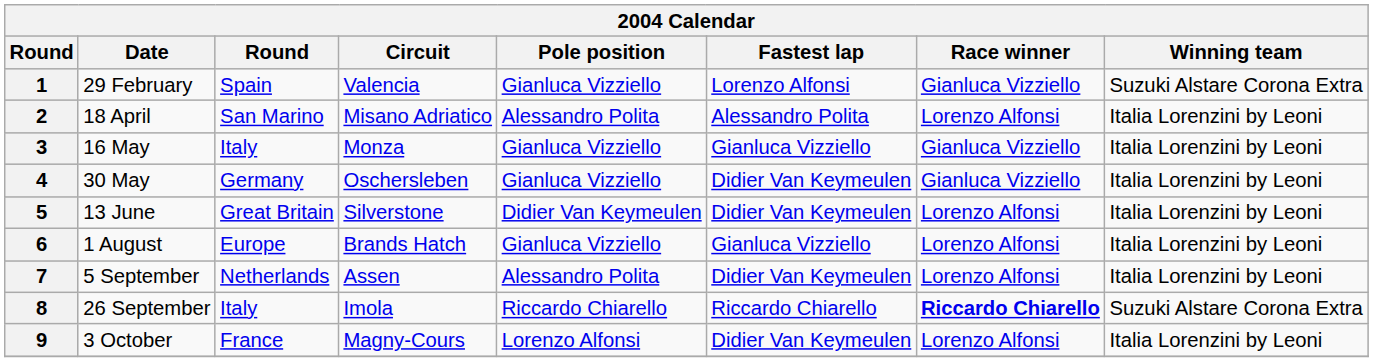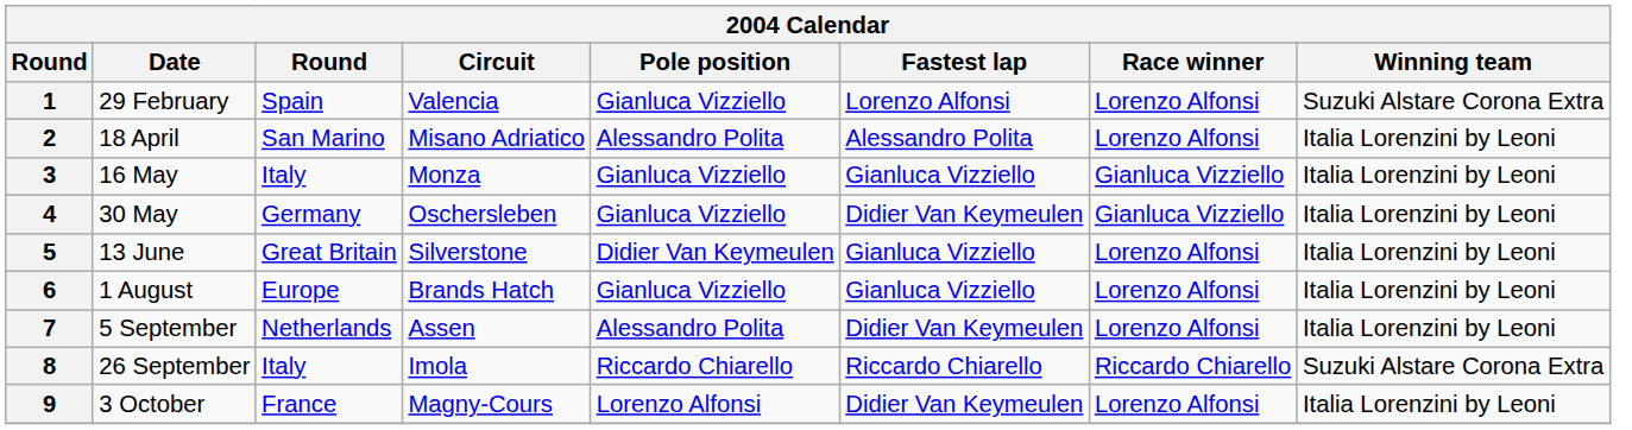 <table class="wikitable" style="font-size: 85%; text-align: left">
 <tr>
 <th colspan=8>2004 Calendar</th>
 </tr>
 <tr>
 <th>Round</th>
 <th>Date</th>
 <th>Round</th>
 <th>Circuit</th>
 <th>Pole position</th>
 <th>Fastest lap</th>
 <th>Race winner</th>
 <th>Winning team</th>
 </tr>
 <tr>
 <th>1</th>
 <td>29 February</td>
 <td> <a href='#'>Spain</a></td>
 <td><a href='#'>Valencia</a></td>
 <td> <a href='#'>Gianluca Vizziello</a></td>
 <td> <a href='#'>Lorenzo Alfonsi</a></td>
-<td> <a href='#'>Gianluca Vizziello</a></td>
+<td> <a href='#'>Lorenzo Alfonsi</a></td>
 <td>Suzuki Alstare Corona Extra</td>
 </tr>
 <tr>
 <th>2</th>
 <td>18 April</td>
 <td> <a href='#'>San Marino</a></td>
 <td><a href='#'>Misano Adriatico</a></td>
 <td> <a href='#'>Alessandro Polita</a></td>
 <td> <a href='#'>Alessandro Polita</a></td>
 <td> <a href='#'>Lorenzo Alfonsi</a></td>
 <td>Italia Lorenzini by Leoni</td>
 </tr>
 <tr>
 <th>3</th>
 <td>16 May</td>
 <td> <a href='#'>Italy</a></td>
 <td><a href='#'>Monza</a></td>
 <td> <a href='#'>Gianluca Vizziello</a></td>
 <td> <a href='#'>Gianluca Vizziello</a></td>
 <td> <a href='#'>Gianluca Vizziello</a></td>
 <td>Italia Lorenzini by Leoni</td>
 </tr>
 <tr>
 <th>4</th>
 <td>30 May</td>
 <td> <a href='#'>Germany</a></td>
 <td><a href='#'>Oschersleben</a></td>
 <td> <a href='#'>Gianluca Vizziello</a></td>
 <td> <a href='#'>Didier Van Keymeulen</a></td>
 <td> <a href='#'>Gianluca Vizziello</a></td>
 <td>Italia Lorenzini by Leoni</td>
 </tr>
 <tr>
 <th>5</th>
 <td>13 June</td>
 <td> <a href='#'>Great Britain</a></td>
 <td><a href='#'>Silverstone</a></td>
 <td> <a href='#'>Didier Van Keymeulen</a></td>
-<td> <a href='#'>Didier Van Keymeulen</a></td>
+<td> <a href='#'>Gianluca Vizziello</a></td>
 <td> <a href='#'>Lorenzo Alfonsi</a></td>
 <td>Italia Lorenzini by Leoni</td>
 </tr>
 <tr>
 <th>6</th>
 <td>1 August</td>
 <td> <a href='#'>Europe</a></td>
 <td><a href='#'>Brands Hatch</a></td>
 <td> <a href='#'>Gianluca Vizziello</a></td>
 <td> <a href='#'>Gianluca Vizziello</a></td>
 <td> <a href='#'>Lorenzo Alfonsi</a></td>
 <td>Italia Lorenzini by Leoni</td>
 </tr>
 <tr>
 <th>7</th>
 <td>5 September</td>
 <td> <a href='#'>Netherlands</a></td>
 <td><a href='#'>Assen</a></td>
 <td> <a href='#'>Alessandro Polita</a></td>
 <td> <a href='#'>Didier Van Keymeulen</a></td>
 <td> <a href='#'>Lorenzo Alfonsi</a></td>
 <td>Italia Lorenzini by Leoni</td>
 </tr>
 <tr>
 <th>8</th>
 <td>26 September</td>
 <td> <a href='#'>Italy</a></td>
 <td><a href='#'>Imola</a></td>
 <td> <a href='#'>Riccardo Chiarello</a></td>
 <td> <a href='#'>Riccardo Chiarello</a></td>
-<td><strong> <a href='#'>Riccardo Chiarello</a></strong></td>
+<td> <a href='#'>Riccardo Chiarello</a></td>
 <td>Suzuki Alstare Corona Extra</td>
 </tr>
 <tr>
 <th>9</th>
 <td>3 October</td>
 <td> <a href='#'>France</a></td>
 <td><a href='#'>Magny-Cours</a></td>
 <td> <a href='#'>Lorenzo Alfonsi</a></td>
 <td> <a href='#'>Didier Van Keymeulen</a></td>
 <td> <a href='#'>Lorenzo Alfonsi</a></td>
 <td>Italia Lorenzini by Leoni</td>
 </tr>
 <tr>
 </tr>
 </table>
